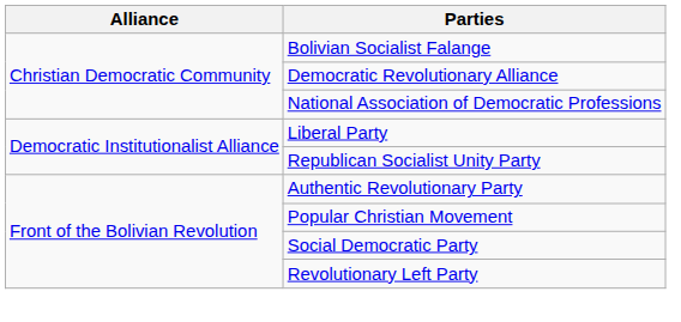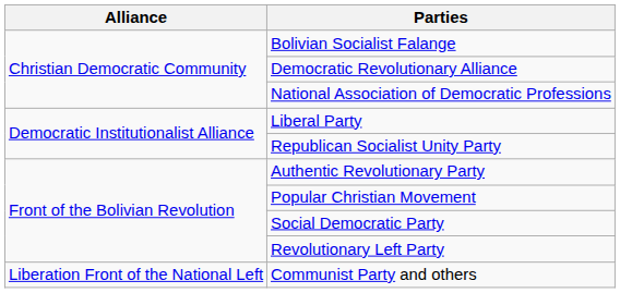 <table class=wikitable>
 <tr>
 <th>Alliance</th>
 <th>Parties</th>
 </tr>
 <tr>
 <td rowspan=3><a href='#'>Christian Democratic Community</a></td>
 <td><a href='#'>Bolivian Socialist Falange</a></td>
 </tr>
 <tr>
 <td><a href='#'>Democratic Revolutionary Alliance</a></td>
 </tr>
 <tr>
 <td><a href='#'>National Association of Democratic Professions</a></td>
 </tr>
 <tr>
 <td rowspan=2><a href='#'>Democratic Institutionalist Alliance</a></td>
 <td><a href='#'>Liberal Party</a></td>
 </tr>
 <tr>
 <td><a href='#'>Republican Socialist Unity Party</a></td>
 </tr>
 <tr>
 <td rowspan=4><a href='#'>Front of the Bolivian Revolution</a></td>
 <td><a href='#'>Authentic Revolutionary Party</a></td>
 </tr>
 <tr>
 <td><a href='#'>Popular Christian Movement</a></td>
 </tr>
 <tr>
 <td><a href='#'>Social Democratic Party</a></td>
 </tr>
 <tr>
 <td><a href='#'>Revolutionary Left Party</a></td>
 </tr>
+<tr>
+<td><a href='#'>Liberation Front of the National Left</a></td>
+<td><a href='#'>Communist Party</a> and others</td>
+</tr>
 </table>
